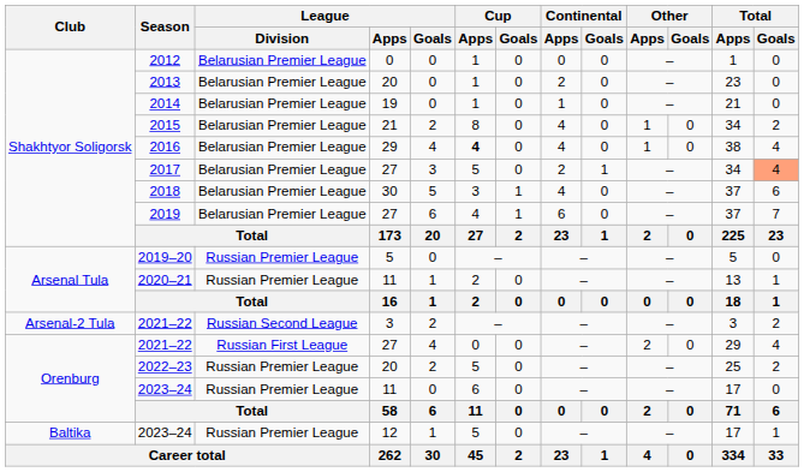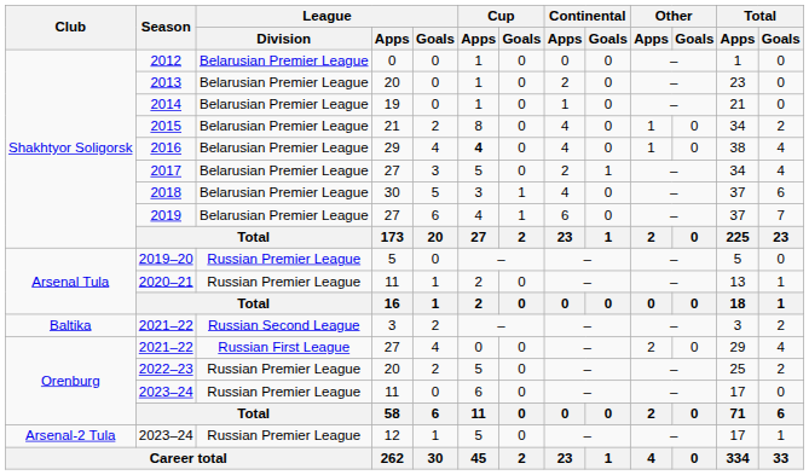 <table class="wikitable" style="text-align: center;">
 <tr>
 <th rowspan=2>Club</th>
 <th rowspan=2>Season</th>
 <th colspan=3>League</th>
 <th colspan=2>Cup</th>
 <th colspan=2>Continental</th>
 <th colspan=2>Other</th>
 <th colspan=2>Total</th>
 </tr>
 <tr>
 <th>Division</th>
 <th>Apps</th>
 <th>Goals</th>
 <th>Apps</th>
 <th>Goals</th>
 <th>Apps</th>
 <th>Goals</th>
 <th>Apps</th>
 <th>Goals</th>
 <th>Apps</th>
 <th>Goals</th>
 </tr>
 <tr>
 <td rowspan="9"><a href='#'>Shakhtyor Soligorsk</a></td>
 <td><a href='#'>2012</a></td>
 <td><a href='#'>Belarusian Premier League</a></td>
 <td>0</td>
 <td>0</td>
 <td>1</td>
 <td>0</td>
 <td>0</td>
 <td>0</td>
 <td colspan=2>–</td>
 <td>1</td>
 <td>0</td>
 </tr>
 <tr>
 <td><a href='#'>2013</a></td>
 <td>Belarusian Premier League</td>
 <td>20</td>
 <td>0</td>
 <td>1</td>
 <td>0</td>
 <td>2</td>
 <td>0</td>
 <td colspan=2>–</td>
 <td>23</td>
 <td>0</td>
 </tr>
 <tr>
 <td><a href='#'>2014</a></td>
 <td>Belarusian Premier League</td>
 <td>19</td>
 <td>0</td>
 <td>1</td>
 <td>0</td>
 <td>1</td>
 <td>0</td>
 <td colspan=2>–</td>
 <td>21</td>
 <td>0</td>
 </tr>
 <tr>
 <td><a href='#'>2015</a></td>
 <td>Belarusian Premier League</td>
 <td>21</td>
 <td>2</td>
 <td>8</td>
 <td>0</td>
 <td>4</td>
 <td>0</td>
 <td>1</td>
 <td>0</td>
 <td>34</td>
 <td>2</td>
 </tr>
 <tr>
 <td><a href='#'>2016</a></td>
 <td>Belarusian Premier League</td>
 <td>29</td>
 <td>4</td>
 <td><strong>4</strong></td>
 <td>0</td>
 <td>4</td>
 <td>0</td>
 <td>1</td>
 <td>0</td>
 <td>38</td>
 <td>4</td>
 </tr>
 <tr>
 <td><a href='#'>2017</a></td>
 <td>Belarusian Premier League</td>
 <td>27</td>
 <td>3</td>
 <td>5</td>
 <td>0</td>
 <td>2</td>
 <td>1</td>
 <td colspan=2>–</td>
 <td>34</td>
-<td style="background: lightsalmon;">4</td>
+<td>4</td>
 </tr>
 <tr>
 <td><a href='#'>2018</a></td>
 <td>Belarusian Premier League</td>
 <td>30</td>
 <td>5</td>
 <td>3</td>
 <td>1</td>
 <td>4</td>
 <td>0</td>
 <td colspan=2>–</td>
 <td>37</td>
 <td>6</td>
 </tr>
 <tr>
 <td><a href='#'>2019</a></td>
 <td>Belarusian Premier League</td>
 <td>27</td>
 <td>6</td>
 <td>4</td>
 <td>1</td>
 <td>6</td>
 <td>0</td>
 <td colspan=2>–</td>
 <td>37</td>
 <td>7</td>
 </tr>
 <tr>
 <th colspan=2>Total</th>
 <th>173</th>
 <th>20</th>
 <th>27</th>
 <th>2</th>
 <th>23</th>
 <th>1</th>
 <th>2</th>
 <th>0</th>
 <th>225</th>
 <th>23</th>
 </tr>
 <tr>
 <td rowspan="3"><a href='#'>Arsenal Tula</a></td>
 <td><a href='#'>2019–20</a></td>
 <td><a href='#'>Russian Premier League</a></td>
 <td>5</td>
 <td>0</td>
 <td colspan=2>–</td>
 <td colspan=2>–</td>
 <td colspan=2>–</td>
 <td>5</td>
 <td>0</td>
 </tr>
 <tr>
 <td><a href='#'>2020–21</a></td>
 <td>Russian Premier League</td>
 <td>11</td>
 <td>1</td>
 <td>2</td>
 <td>0</td>
 <td colspan=2>–</td>
 <td colspan=2>–</td>
 <td>13</td>
 <td>1</td>
 </tr>
 <tr>
 <th colspan=2>Total</th>
 <th>16</th>
 <th>1</th>
 <th>2</th>
 <th>0</th>
 <th>0</th>
 <th>0</th>
 <th>0</th>
 <th>0</th>
 <th>18</th>
 <th>1</th>
 </tr>
 <tr>
-<td><a href='#'>Arsenal-2 Tula</a></td>
+<td><a href='#'>Baltika</a></td>
 <td><a href='#'>2021–22</a></td>
 <td><a href='#'>Russian Second League</a></td>
 <td>3</td>
 <td>2</td>
 <td colspan=2>–</td>
 <td colspan=2>–</td>
 <td colspan=2>–</td>
 <td>3</td>
 <td>2</td>
 </tr>
 <tr>
 <td rowspan="4"><a href='#'>Orenburg</a></td>
 <td><a href='#'>2021–22</a></td>
 <td><a href='#'>Russian First League</a></td>
 <td>27</td>
 <td>4</td>
 <td>0</td>
 <td>0</td>
 <td colspan=2>–</td>
 <td>2</td>
 <td>0</td>
 <td>29</td>
 <td>4</td>
 </tr>
 <tr>
 <td><a href='#'>2022–23</a></td>
 <td>Russian Premier League</td>
 <td>20</td>
 <td>2</td>
 <td>5</td>
 <td>0</td>
 <td colspan=2>–</td>
 <td colspan=2>–</td>
 <td>25</td>
 <td>2</td>
 </tr>
 <tr>
 <td><a href='#'>2023–24</a></td>
 <td>Russian Premier League</td>
 <td>11</td>
 <td>0</td>
 <td>6</td>
 <td>0</td>
 <td colspan=2>–</td>
 <td colspan=2>–</td>
 <td>17</td>
 <td>0</td>
 </tr>
 <tr>
 <th colspan=2>Total</th>
 <th>58</th>
 <th>6</th>
 <th>11</th>
 <th>0</th>
 <th>0</th>
 <th>0</th>
 <th>2</th>
 <th>0</th>
 <th>71</th>
 <th>6</th>
 </tr>
 <tr>
-<td><a href='#'>Baltika</a></td>
+<td><a href='#'>Arsenal-2 Tula</a></td>
 <td>2023–24</td>
 <td>Russian Premier League</td>
 <td>12</td>
 <td>1</td>
 <td>5</td>
 <td>0</td>
 <td colspan=2>–</td>
 <td colspan=2>–</td>
 <td>17</td>
 <td>1</td>
 </tr>
 <tr>
 <th colspan=3>Career total</th>
 <th>262</th>
 <th>30</th>
 <th>45</th>
 <th>2</th>
 <th>23</th>
 <th>1</th>
 <th>4</th>
 <th>0</th>
 <th>334</th>
 <th>33</th>
 </tr>
 </table>
